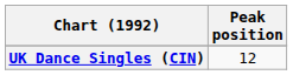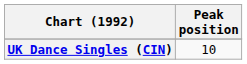 <table class="wikitable sortable plainrowheaders" style="text-align:center">
 <tr>
 <th scope="col">Chart (1992)</th>
 <th scope="col">Peak<br>position</th>
 </tr>
 <tr>
 </tr>
 <tr>
 <th scope="row"><a href='#'>UK Dance Singles</a> (<a href='#'>CIN</a>)</th>
-<td>12</td>
+<td>10</td>
 </tr>
 </table>
